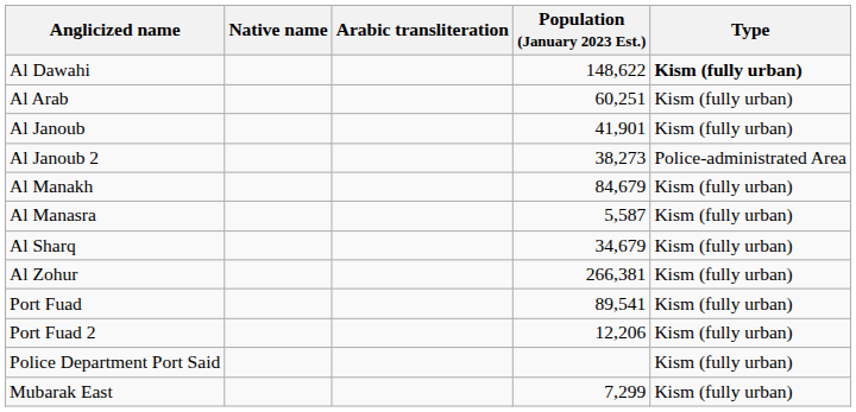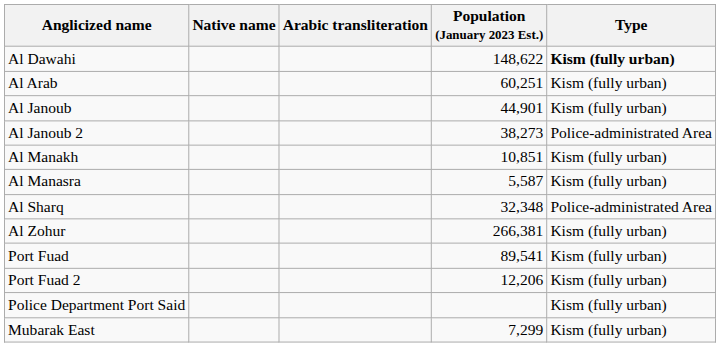 <table class="sortable wikitable plainrowheaders">
 <tr>
 <th>Anglicized name</th>
 <th>Native name</th>
 <th>Arabic transliteration</th>
 <th>Population<br><small>(January 2023 Est.)</small></th>
 <th>Type</th>
 </tr>
 <tr>
 <td>Al Dawahi</td>
 <td style="text-align:right;"></td>
 <td></td>
 <td style="text-align:right;">148,622</td>
 <td><strong>Kism (fully urban)</strong></td>
 </tr>
 <tr>
 <td>Al Arab</td>
 <td style="text-align:right;"></td>
 <td></td>
 <td style="text-align:right;">60,251</td>
 <td>Kism (fully urban)</td>
 </tr>
 <tr>
 <td>Al Janoub</td>
 <td style="text-align:right;"></td>
 <td></td>
-<td style="text-align:right;">41,901</td>
+<td style="text-align:right;">44,901</td>
 <td>Kism (fully urban)</td>
 </tr>
 <tr>
 <td>Al Janoub 2</td>
 <td style="text-align:right;"></td>
 <td></td>
 <td style="text-align:right;">38,273</td>
 <td>Police-administrated Area</td>
 </tr>
 <tr>
 <td>Al Manakh</td>
 <td style="text-align:right;"></td>
 <td></td>
-<td style="text-align:right;">84,679</td>
+<td style="text-align:right;">10,851</td>
 <td>Kism (fully urban)</td>
 </tr>
 <tr>
 <td>Al Manasra</td>
 <td style="text-align:right;"></td>
 <td></td>
 <td style="text-align:right;">5,587</td>
 <td>Kism (fully urban)</td>
 </tr>
 <tr>
 <td>Al Sharq</td>
 <td style="text-align:right;"></td>
 <td></td>
-<td style="text-align:right;">34,679</td>
-<td>Kism (fully urban)</td>
+<td style="text-align:right;">32,348</td>
+<td>Police-administrated Area</td>
 </tr>
 <tr>
 <td>Al Zohur</td>
 <td style="text-align:right;"></td>
 <td></td>
 <td style="text-align:right;">266,381</td>
 <td>Kism (fully urban)</td>
 </tr>
 <tr>
 <td>Port Fuad</td>
 <td style="text-align:right;"></td>
 <td></td>
 <td style="text-align:right;">89,541</td>
 <td>Kism (fully urban)</td>
 </tr>
 <tr>
 <td>Port Fuad 2</td>
 <td style="text-align:right;"></td>
 <td></td>
 <td style="text-align:right;">12,206</td>
 <td>Kism (fully urban)</td>
 </tr>
 <tr>
 <td>Police Department Port Said</td>
 <td style="text-align:right;"></td>
 <td></td>
 <td></td>
 <td>Kism (fully urban)</td>
 </tr>
 <tr>
 <td>Mubarak East</td>
 <td style="text-align:right;"></td>
 <td></td>
 <td style="text-align:right;">7,299</td>
 <td>Kism (fully urban)</td>
 </tr>
 </table>
